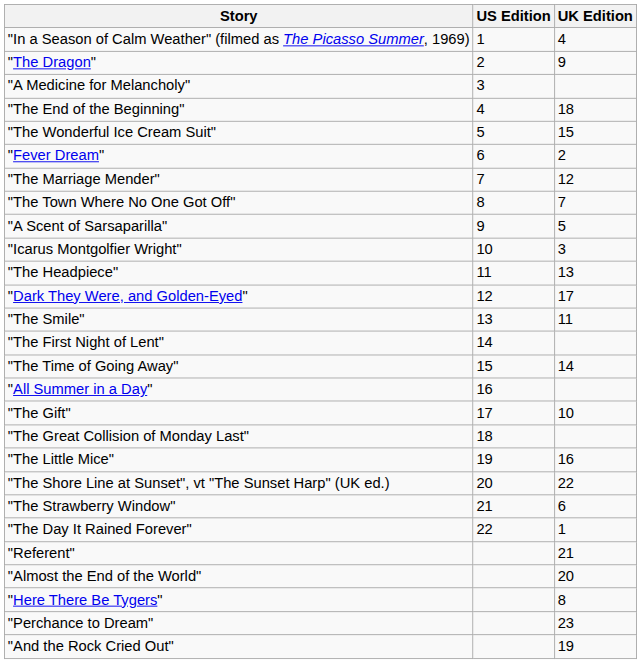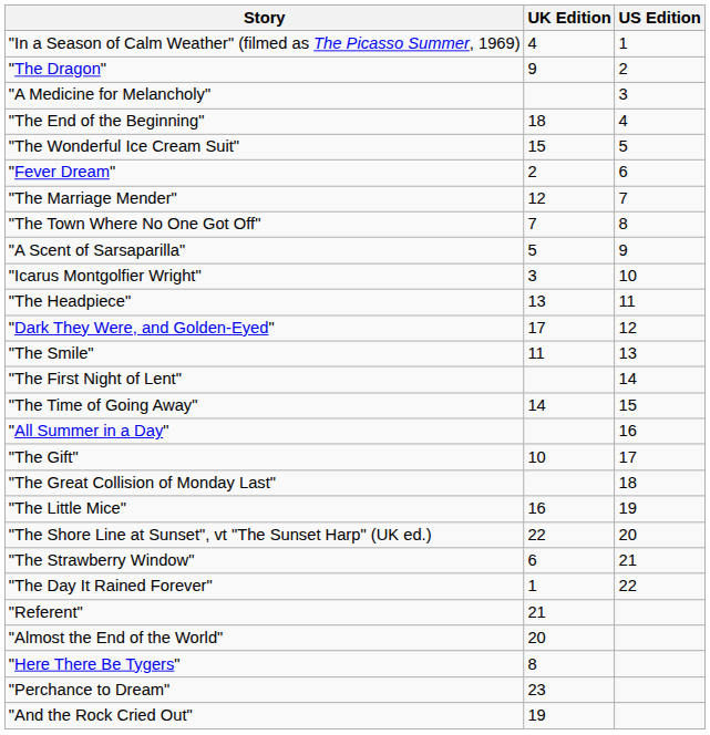 <table class="sortable wikitable">
 <tr>
 <th>Story</th>
+<th>UK Edition</th>
 <th>US Edition</th>
-<th>UK Edition</th>
 </tr>
 <tr>
 <td>"In a Season of Calm Weather" (filmed as <em><a href='#'>The Picasso Summer</a></em>, 1969)</td>
+<td>4</td>
 <td>1</td>
+</tr>
+<tr>
+<td>"<a href='#'>The Dragon</a>"</td>
+<td>9</td>
+<td>2</td>
+</tr>
+<tr>
+<td>"A Medicine for Melancholy"</td>
+<td></td>
+<td>3</td>
+</tr>
+<tr>
+<td>"The End of the Beginning"</td>
+<td>18</td>
 <td>4</td>
 </tr>
 <tr>
-<td>"<a href='#'>The Dragon</a>"</td>
+<td>"The Wonderful Ice Cream Suit"</td>
+<td>15</td>
+<td>5</td>
+</tr>
+<tr>
+<td>"<a href='#'>Fever Dream</a>"</td>
 <td>2</td>
+<td>6</td>
+</tr>
+<tr>
+<td>"The Marriage Mender"</td>
+<td>12</td>
+<td>7</td>
+</tr>
+<tr>
+<td>"The Town Where No One Got Off"</td>
+<td>7</td>
+<td>8</td>
+</tr>
+<tr>
+<td>"A Scent of Sarsaparilla"</td>
+<td>5</td>
 <td>9</td>
 </tr>
 <tr>
-<td>"A Medicine for Melancholy"</td>
+<td>"Icarus Montgolfier Wright"</td>
 <td>3</td>
-<td></td>
+<td>10</td>
 </tr>
 <tr>
-<td>"The End of the Beginning"</td>
-<td>4</td>
-<td>18</td>
+<td>"The Headpiece"</td>
+<td>13</td>
+<td>11</td>
 </tr>
 <tr>
-<td>"The Wonderful Ice Cream Suit"</td>
-<td>5</td>
-<td>15</td>
-</tr>
-<tr>
-<td>"<a href='#'>Fever Dream</a>"</td>
-<td>6</td>
-<td>2</td>
-</tr>
-<tr>
-<td>"The Marriage Mender"</td>
-<td>7</td>
+<td>"<a href='#'>Dark They Were, and Golden-Eyed</a>"</td>
+<td>17</td>
 <td>12</td>
 </tr>
 <tr>
-<td>"The Town Where No One Got Off"</td>
-<td>8</td>
-<td>7</td>
-</tr>
-<tr>
-<td>"A Scent of Sarsaparilla"</td>
-<td>9</td>
-<td>5</td>
-</tr>
-<tr>
-<td>"Icarus Montgolfier Wright"</td>
-<td>10</td>
-<td>3</td>
-</tr>
-<tr>
-<td>"The Headpiece"</td>
+<td>"The Smile"</td>
 <td>11</td>
 <td>13</td>
 </tr>
 <tr>
-<td>"<a href='#'>Dark They Were, and Golden-Eyed</a>"</td>
-<td>12</td>
+<td>"The First Night of Lent"</td>
+<td></td>
+<td>14</td>
+</tr>
+<tr>
+<td>"The Time of Going Away"</td>
+<td>14</td>
+<td>15</td>
+</tr>
+<tr>
+<td>"<a href='#'>All Summer in a Day</a>"</td>
+<td></td>
+<td>16</td>
+</tr>
+<tr>
+<td>"The Gift"</td>
+<td>10</td>
 <td>17</td>
 </tr>
 <tr>
-<td>"The Smile"</td>
-<td>13</td>
-<td>11</td>
+<td>"The Great Collision of Monday Last"</td>
+<td></td>
+<td>18</td>
 </tr>
 <tr>
-<td>"The First Night of Lent"</td>
-<td>14</td>
+<td>"The Little Mice"</td>
+<td>16</td>
+<td>19</td>
+</tr>
+<tr>
+<td>"The Shore Line at Sunset", vt "The Sunset Harp" (UK ed.)</td>
+<td>22</td>
+<td>20</td>
+</tr>
+<tr>
+<td>"The Strawberry Window"</td>
+<td>6</td>
+<td>21</td>
+</tr>
+<tr>
+<td>"The Day It Rained Forever"</td>
+<td>1</td>
+<td>22</td>
+</tr>
+<tr>
+<td>"Referent"</td>
+<td>21</td>
 <td></td>
 </tr>
 <tr>
-<td>"The Time of Going Away"</td>
-<td>15</td>
-<td>14</td>
-</tr>
-<tr>
-<td>"<a href='#'>All Summer in a Day</a>"</td>
-<td>16</td>
+<td>"Almost the End of the World"</td>
+<td>20</td>
 <td></td>
 </tr>
 <tr>
-<td>"The Gift"</td>
-<td>17</td>
-<td>10</td>
-</tr>
-<tr>
-<td>"The Great Collision of Monday Last"</td>
-<td>18</td>
+<td>"<a href='#'>Here There Be Tygers</a>"</td>
+<td>8</td>
 <td></td>
 </tr>
 <tr>
-<td>"The Little Mice"</td>
-<td>19</td>
-<td>16</td>
-</tr>
-<tr>
-<td>"The Shore Line at Sunset", vt "The Sunset Harp" (UK ed.)</td>
-<td>20</td>
-<td>22</td>
-</tr>
-<tr>
-<td>"The Strawberry Window"</td>
-<td>21</td>
-<td>6</td>
-</tr>
-<tr>
-<td>"The Day It Rained Forever"</td>
-<td>22</td>
-<td>1</td>
-</tr>
-<tr>
-<td>"Referent"</td>
+<td>"Perchance to Dream"</td>
+<td>23</td>
 <td></td>
-<td>21</td>
-</tr>
-<tr>
-<td>"Almost the End of the World"</td>
-<td></td>
-<td>20</td>
-</tr>
-<tr>
-<td>"<a href='#'>Here There Be Tygers</a>"</td>
-<td></td>
-<td>8</td>
-</tr>
-<tr>
-<td>"Perchance to Dream"</td>
-<td></td>
-<td>23</td>
 </tr>
 <tr>
 <td>"And the Rock Cried Out"</td>
+<td>19</td>
 <td></td>
-<td>19</td>
 </tr>
 </table>
